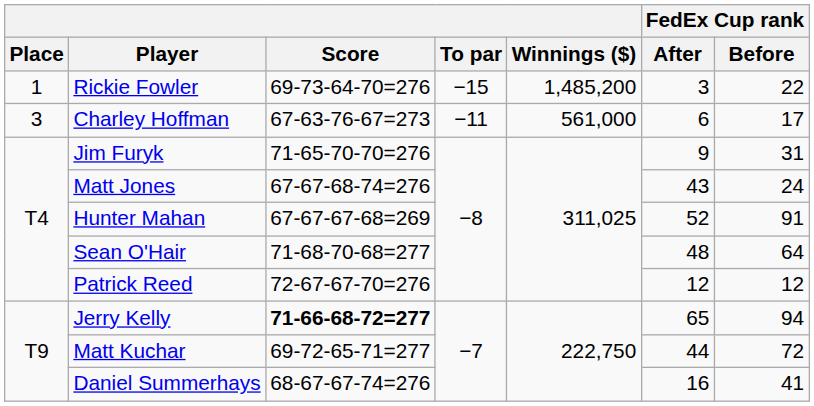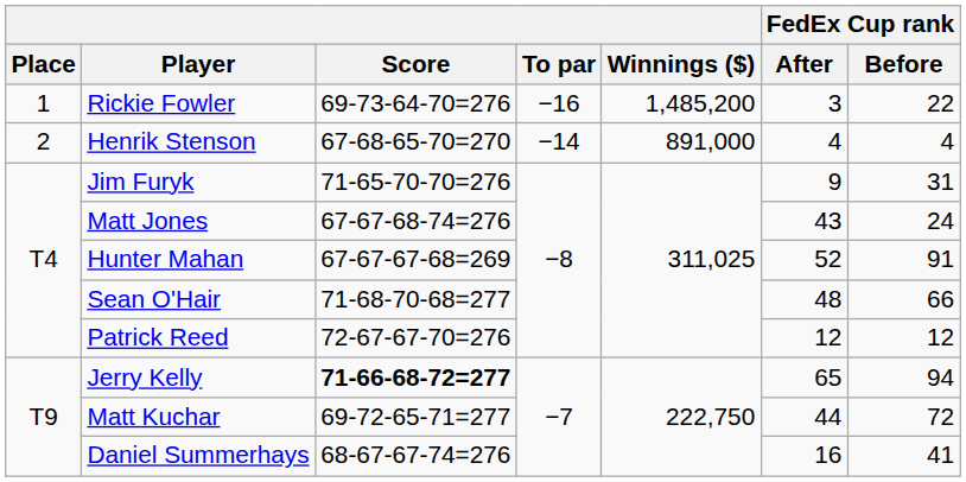 <table class=wikitable>
 <tr>
 <th colspan=5></th>
 <th colspan=2>FedEx Cup rank</th>
 </tr>
 <tr>
 <th>Place</th>
 <th>Player</th>
 <th>Score</th>
 <th>To par</th>
 <th>Winnings ($)</th>
 <th>After</th>
 <th>Before</th>
 </tr>
 <tr>
 <td align=center>1</td>
 <td> <a href='#'>Rickie Fowler</a></td>
 <td>69-73-64-70=276</td>
-<td align=center>−15</td>
+<td align=center>−16</td>
 <td align=right>1,485,200</td>
 <td align=right>3</td>
 <td align=right>22</td>
 </tr>
 <tr>
-<td align=center>3</td>
-<td> <a href='#'>Charley Hoffman</a></td>
-<td>67-63-76-67=273</td>
-<td align=center>−11</td>
-<td align=right>561,000</td>
-<td align=right>6</td>
-<td align=right>17</td>
+<td align=center>2</td>
+<td> <a href='#'>Henrik Stenson</a></td>
+<td>67-68-65-70=270</td>
+<td align=center>−14</td>
+<td align=right>891,000</td>
+<td align=right>4</td>
+<td align=right>4</td>
 </tr>
 <tr>
 <td rowspan="5" style="text-align:center;">T4</td>
 <td> <a href='#'>Jim Furyk</a></td>
 <td>71-65-70-70=276</td>
 <td rowspan="5" style="text-align:center;">−8</td>
 <td rowspan="5" style="text-align:right;">311,025</td>
 <td align=right>9</td>
 <td align=right>31</td>
 </tr>
 <tr>
 <td> <a href='#'>Matt Jones</a></td>
 <td>67-67-68-74=276</td>
 <td align=right>43</td>
 <td align=right>24</td>
 </tr>
 <tr>
 <td> <a href='#'>Hunter Mahan</a></td>
 <td>67-67-67-68=269</td>
 <td align=right>52</td>
 <td align=right>91</td>
 </tr>
 <tr>
 <td> <a href='#'>Sean O'Hair</a></td>
 <td>71-68-70-68=277</td>
 <td align=right>48</td>
-<td align=right>64</td>
+<td align=right>66</td>
 </tr>
 <tr>
 <td> <a href='#'>Patrick Reed</a></td>
 <td>72-67-67-70=276</td>
 <td align=right>12</td>
 <td align=right>12</td>
 </tr>
 <tr>
 <td rowspan="3" style="text-align:center;">T9</td>
 <td> <a href='#'>Jerry Kelly</a></td>
 <td><strong>71-66-68-72=277</strong></td>
 <td rowspan="3" style="text-align:center;">−7</td>
 <td rowspan="3" style="text-align:right;">222,750</td>
 <td align=right>65</td>
 <td align=right>94</td>
 </tr>
 <tr>
 <td> <a href='#'>Matt Kuchar</a></td>
 <td>69-72-65-71=277</td>
 <td align=right>44</td>
 <td align=right>72</td>
 </tr>
 <tr>
 <td> <a href='#'>Daniel Summerhays</a></td>
 <td>68-67-67-74=276</td>
 <td align=right>16</td>
 <td align=right>41</td>
 </tr>
 </table>
